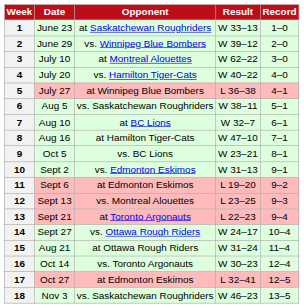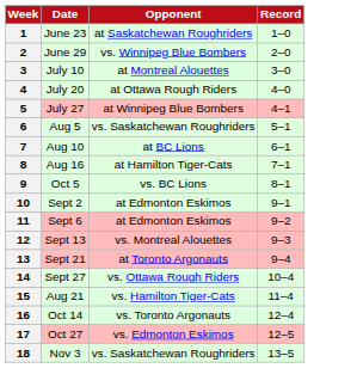 <table class="wikitable sortable">
 <tr>
 <th style="background:#bd0d18;color:#FFFFFF;">Week</th>
 <th style="background:#bd0d18;color:#FFFFFF;">Date</th>
 <th style="background:#bd0d18;color:#FFFFFF;">Opponent</th>
-<th style="background:#bd0d18;color:#FFFFFF;">Result</th>
 <th style="background:#bd0d18;color:#FFFFFF;">Record</th>
 </tr>
 <tr align="center" bgcolor="#ddffdd">
 <th>1</th>
 <td>June 23</td>
 <td>at <a href='#'>Saskatchewan Roughriders</a></td>
-<td>W 33–13</td>
 <td>1–0</td>
 </tr>
 <tr align="center" bgcolor="#ddffdd">
 <th>2</th>
 <td>June 29</td>
 <td>vs. <a href='#'>Winnipeg Blue Bombers</a></td>
-<td>W 39–12</td>
 <td>2–0</td>
 </tr>
 <tr align="center" bgcolor="#ddffdd">
 <th>3</th>
 <td>July 10</td>
 <td>at <a href='#'>Montreal Alouettes</a></td>
-<td>W 62–22</td>
 <td>3–0</td>
 </tr>
 <tr align="center" bgcolor="#ddffdd">
 <th>4</th>
 <td>July 20</td>
-<td>vs. <a href='#'>Hamilton Tiger-Cats</a></td>
-<td>W 40–22</td>
+<td>at Ottawa Rough Riders</td>
 <td>4–0</td>
 </tr>
 <tr align="center" bgcolor="#ffbbbb">
 <th>5</th>
 <td>July 27</td>
 <td>at Winnipeg Blue Bombers</td>
-<td>L 36–38</td>
 <td>4–1</td>
 </tr>
 <tr align="center" bgcolor="#ddffdd">
 <th>6</th>
 <td>Aug 5</td>
 <td>vs. Saskatchewan Roughriders</td>
-<td>W 38–11</td>
 <td>5–1</td>
 </tr>
 <tr align="center" bgcolor="#ddffdd">
 <th>7</th>
 <td>Aug 10</td>
 <td>at <a href='#'>BC Lions</a></td>
-<td>W 32–7</td>
 <td>6–1</td>
 </tr>
 <tr align="center" bgcolor="#ddffdd">
 <th>8</th>
 <td>Aug 16</td>
 <td>at Hamilton Tiger-Cats</td>
-<td>W 47–10</td>
 <td>7–1</td>
 </tr>
 <tr align="center" bgcolor="#ddffdd">
 <th>9</th>
 <td>Oct 5</td>
 <td>vs. BC Lions</td>
-<td>W 23–21</td>
 <td>8–1</td>
 </tr>
 <tr align="center" bgcolor="#ddffdd">
 <th>10</th>
 <td>Sept 2</td>
-<td>vs. <a href='#'>Edmonton Eskimos</a></td>
-<td>W 31–13</td>
+<td>at Edmonton Eskimos</td>
 <td>9–1</td>
 </tr>
 <tr align="center" bgcolor="#ffbbbb">
 <th>11</th>
 <td>Sept 6</td>
 <td>at Edmonton Eskimos</td>
-<td>L 19–20</td>
 <td>9–2</td>
 </tr>
 <tr align="center" bgcolor="#ffbbbb">
 <th>12</th>
 <td>Sept 13</td>
 <td>vs. Montreal Alouettes</td>
-<td>L 23–25</td>
 <td>9–3</td>
 </tr>
 <tr align="center" bgcolor="#ffbbbb">
 <th>13</th>
 <td>Sept 21</td>
 <td>at <a href='#'>Toronto Argonauts</a></td>
-<td>L 22–23</td>
 <td>9–4</td>
 </tr>
 <tr align="center" bgcolor="#ddffdd">
 <th>14</th>
 <td>Sept 27</td>
 <td>vs. <a href='#'>Ottawa Rough Riders</a></td>
-<td>W 24–17</td>
 <td>10–4</td>
 </tr>
 <tr align="center" bgcolor="#ddffdd">
 <th>15</th>
 <td>Aug 21</td>
-<td>at Ottawa Rough Riders</td>
-<td>W 31–24</td>
+<td>vs. <a href='#'>Hamilton Tiger-Cats</a></td>
 <td>11–4</td>
 </tr>
 <tr align="center" bgcolor="#ddffdd">
 <th>16</th>
 <td>Oct 14</td>
 <td>vs. Toronto Argonauts</td>
-<td>W 30–23</td>
 <td>12–4</td>
 </tr>
 <tr align="center" bgcolor="#ffbbbb">
 <th>17</th>
 <td>Oct 27</td>
-<td>at Edmonton Eskimos</td>
-<td>L 32–41</td>
+<td>vs. <a href='#'>Edmonton Eskimos</a></td>
 <td>12–5</td>
 </tr>
 <tr align="center" bgcolor="#ddffdd">
 <th>18</th>
 <td>Nov 3</td>
 <td>vs. Saskatchewan Roughriders</td>
-<td>W 46–23</td>
 <td>13–5</td>
 </tr>
 </table>
